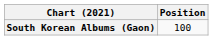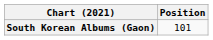 <table class="wikitable plainrowheaders" style="text-align:center">
 <tr>
 <th scope="col">Chart (2021)</th>
 <th scope="col">Position</th>
 </tr>
 <tr>
 <th scope="row">South Korean Albums (Gaon)</th>
-<td>100</td>
+<td>101</td>
 </tr>
 </table>
